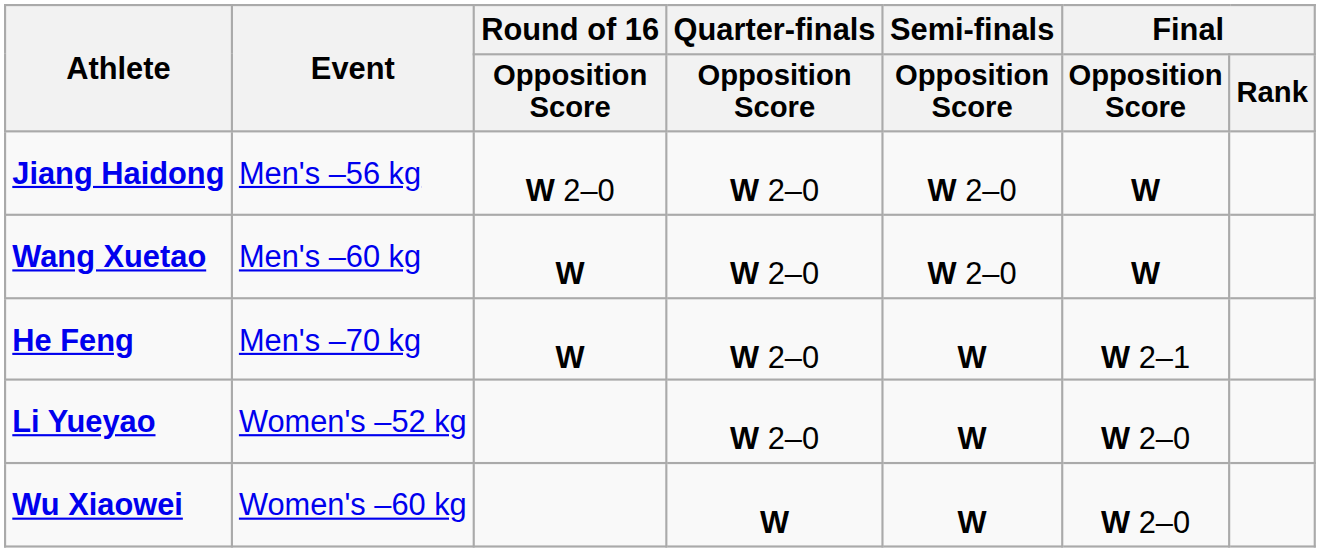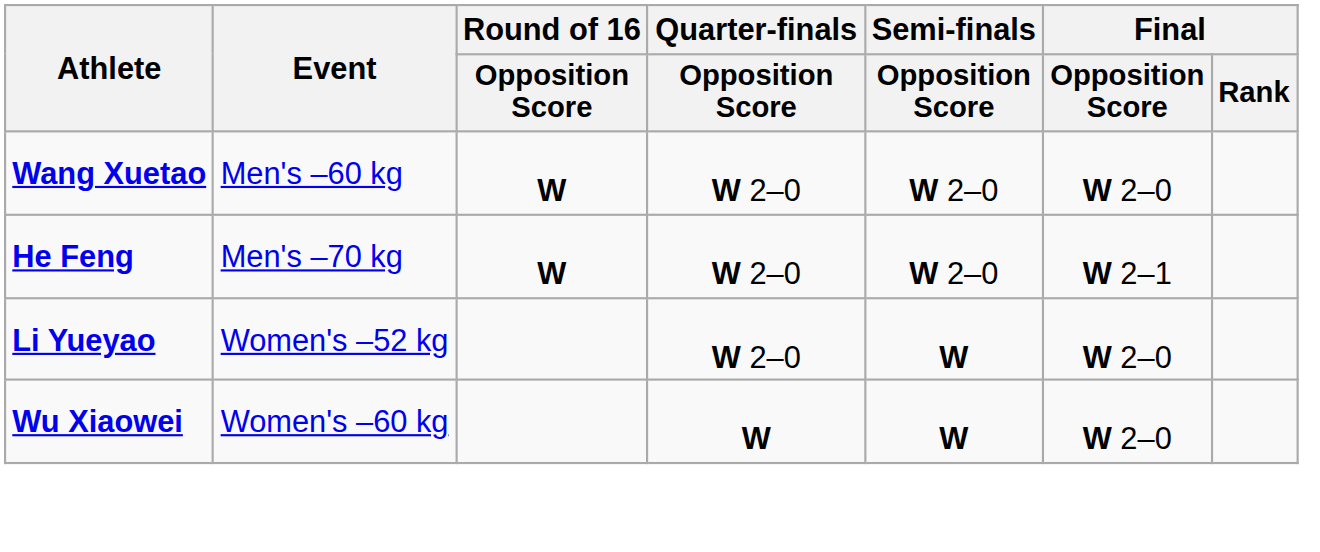 <table class=wikitable style=font-size:90%;text-align:center>
 <tr>
 <th rowspan=2>Athlete</th>
 <th rowspan=2>Event</th>
 <th>Round of 16</th>
 <th>Quarter-finals</th>
 <th>Semi-finals</th>
 <th colspan=2>Final</th>
 </tr>
 <tr style=font-size:95%>
 <th>Opposition<br>Score</th>
 <th>Opposition<br>Score</th>
 <th>Opposition<br>Score</th>
 <th>Opposition<br>Score</th>
 <th>Rank</th>
 </tr>
 <tr>
-<td align=left><strong><a href='#'>Jiang Haidong</a></strong></td>
-<td align=left><a href='#'>Men's –56 kg</a></td>
-<td><br><strong>W</strong> 2–0</td>
-<td><br><strong>W</strong> 2–0</td>
-<td><br><strong>W</strong> 2–0</td>
-<td><br><strong>W</strong> </td>
-<td></td>
-</tr>
-<tr>
 <td align=left><strong><a href='#'>Wang Xuetao</a></strong></td>
 <td align=left><a href='#'>Men's –60 kg</a></td>
 <td><br><strong>W</strong> </td>
 <td><br><strong>W</strong> 2–0</td>
 <td><br><strong>W</strong> 2–0</td>
-<td><br><strong>W</strong> </td>
+<td><br><strong>W</strong> 2–0</td>
 <td></td>
 </tr>
 <tr>
 <td align=left><strong><a href='#'>He Feng</a></strong></td>
 <td align=left><a href='#'>Men's –70 kg</a></td>
 <td><br><strong>W</strong> </td>
 <td><br><strong>W</strong> 2–0</td>
-<td><br><strong>W</strong> </td>
+<td><br><strong>W</strong> 2–0</td>
 <td><br><strong>W</strong> 2–1</td>
 <td></td>
 </tr>
 <tr>
 <td align=left><strong><a href='#'>Li Yueyao</a></strong></td>
 <td align=left><a href='#'>Women's –52 kg</a></td>
 <td></td>
 <td><br><strong>W</strong> 2–0</td>
 <td><br><strong>W</strong> </td>
 <td><br><strong>W</strong> 2–0</td>
 <td></td>
 </tr>
 <tr>
 <td align=left><strong><a href='#'>Wu Xiaowei</a></strong></td>
 <td align=left><a href='#'>Women's –60 kg</a></td>
 <td></td>
 <td><br><strong>W</strong> </td>
 <td><br><strong>W</strong> </td>
 <td><br><strong>W</strong> 2–0</td>
 <td></td>
 </tr>
 </table>
